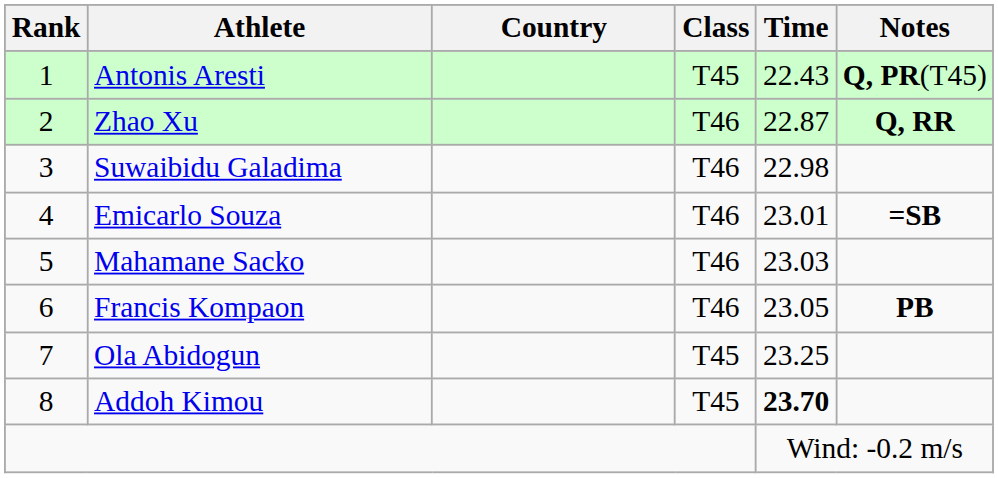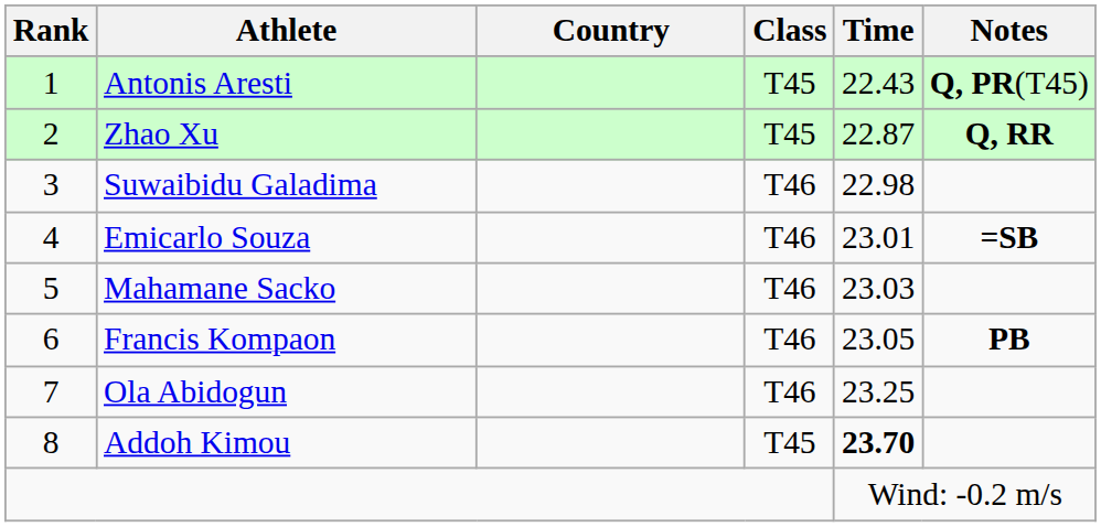 <table class="wikitable sortable" style="text-align:center">
 <tr>
 <th>Rank</th>
 <th style="width:180px">Athlete</th>
 <th style="width:125px">Country</th>
 <th>Class</th>
 <th>Time</th>
 <th>Notes</th>
 </tr>
 <tr style="background:#cfc;">
 <td>1</td>
 <td style="text-align:left;"><a href='#'>Antonis Aresti</a></td>
 <td style="text-align:left;"></td>
 <td>T45</td>
 <td>22.43</td>
 <td><strong>Q, PR</strong>(T45)</td>
 </tr>
 <tr style="background:#cfc;">
 <td>2</td>
 <td style="text-align:left;"><a href='#'>Zhao Xu</a></td>
 <td style="text-align:left;"></td>
-<td>T46</td>
+<td>T45</td>
 <td>22.87</td>
 <td><strong>Q, RR</strong></td>
 </tr>
 <tr>
 <td>3</td>
 <td style="text-align:left;"><a href='#'>Suwaibidu Galadima</a></td>
 <td style="text-align:left;"></td>
 <td>T46</td>
 <td>22.98</td>
 <td></td>
 </tr>
 <tr>
 <td>4</td>
 <td style="text-align:left;"><a href='#'>Emicarlo Souza</a></td>
 <td style="text-align:left;"></td>
 <td>T46</td>
 <td>23.01</td>
 <td><strong>=SB</strong></td>
 </tr>
 <tr>
 <td>5</td>
 <td style="text-align:left;"><a href='#'>Mahamane Sacko</a></td>
 <td style="text-align:left;"></td>
 <td>T46</td>
 <td>23.03</td>
 <td></td>
 </tr>
 <tr>
 <td>6</td>
 <td style="text-align:left;"><a href='#'>Francis Kompaon</a></td>
 <td style="text-align:left;"></td>
 <td>T46</td>
 <td>23.05</td>
 <td><strong>PB</strong></td>
 </tr>
 <tr>
 <td>7</td>
 <td style="text-align:left;"><a href='#'>Ola Abidogun</a></td>
 <td style="text-align:left;"></td>
-<td>T45</td>
+<td>T46</td>
 <td>23.25</td>
 <td></td>
 </tr>
 <tr>
 <td>8</td>
 <td style="text-align:left;"><a href='#'>Addoh Kimou</a></td>
 <td style="text-align:left;"></td>
 <td>T45</td>
 <td><strong>23.70</strong></td>
 <td></td>
 </tr>
 <tr class="sortbottom">
 <td colspan="4"></td>
 <td colspan="2">Wind: -0.2 m/s</td>
 </tr>
 </table>
